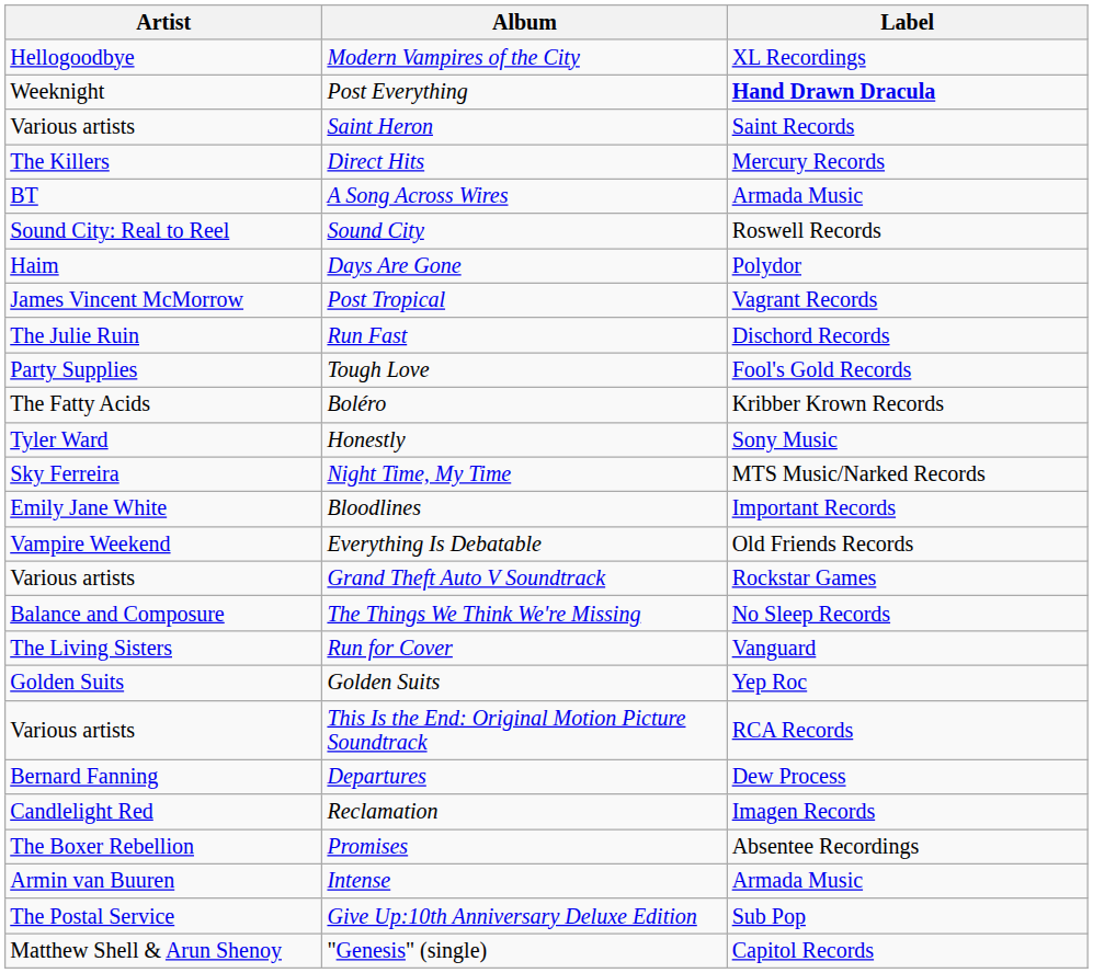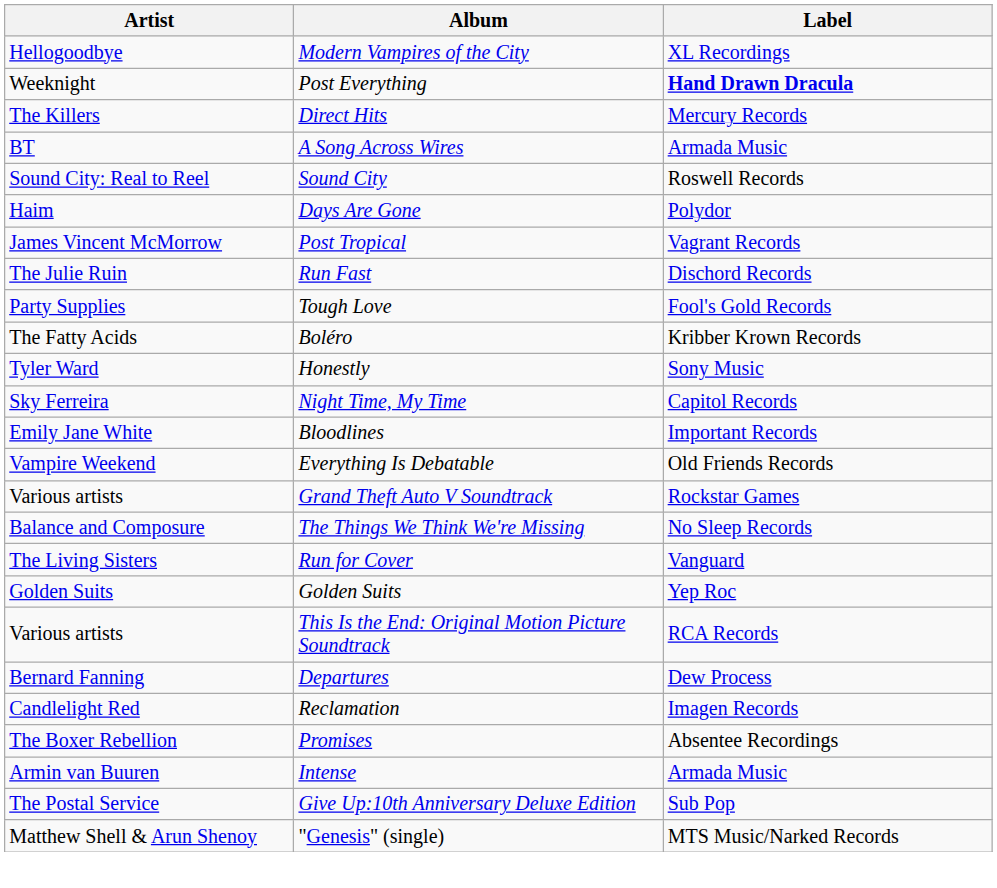 <table class="wikitable">
 <tr>
 <th scope="col" style="width:14em;">Artist</th>
 <th scope="col" style="width:18em;">Album</th>
 <th scope="col" style="width:16em;">Label</th>
 </tr>
 <tr>
 <td><a href='#'>Hellogoodbye</a></td>
 <td><em><a href='#'>Modern Vampires of the City</a></em></td>
 <td><a href='#'>XL Recordings</a></td>
 </tr>
 <tr>
 <td>Weeknight</td>
 <td><em>Post Everything</em></td>
 <td><strong><a href='#'>Hand Drawn Dracula</a></strong></td>
-</tr>
-<tr>
-<td>Various artists</td>
-<td><em><a href='#'>Saint Heron</a></em></td>
-<td><a href='#'>Saint Records</a></td>
 </tr>
 <tr>
 <td><a href='#'>The Killers</a></td>
 <td><em><a href='#'>Direct Hits</a></em></td>
 <td><a href='#'>Mercury Records</a></td>
 </tr>
 <tr>
 <td><a href='#'>BT</a></td>
 <td><em><a href='#'>A Song Across Wires</a></em></td>
 <td><a href='#'>Armada Music</a></td>
 </tr>
 <tr>
 <td><a href='#'>Sound City: Real to Reel</a></td>
 <td><em><a href='#'>Sound City</a></em></td>
 <td>Roswell Records</td>
 </tr>
 <tr>
 <td><a href='#'>Haim</a></td>
 <td><em><a href='#'>Days Are Gone</a></em></td>
 <td><a href='#'>Polydor</a></td>
 </tr>
 <tr>
 <td><a href='#'>James Vincent McMorrow</a></td>
 <td><em><a href='#'>Post Tropical</a></em></td>
 <td><a href='#'>Vagrant Records</a></td>
 </tr>
 <tr>
 <td><a href='#'>The Julie Ruin</a></td>
 <td><em><a href='#'>Run Fast</a></em></td>
 <td><a href='#'>Dischord Records</a></td>
 </tr>
 <tr>
 <td><a href='#'>Party Supplies</a></td>
 <td><em>Tough Love</em></td>
 <td><a href='#'>Fool's Gold Records</a></td>
 </tr>
 <tr>
 <td>The Fatty Acids</td>
 <td><em>Boléro</em></td>
 <td>Kribber Krown Records</td>
 </tr>
 <tr>
 <td><a href='#'>Tyler Ward</a></td>
 <td><em>Honestly</em></td>
 <td><a href='#'>Sony Music</a></td>
 </tr>
 <tr>
 <td><a href='#'>Sky Ferreira</a></td>
 <td><em><a href='#'>Night Time, My Time</a></em></td>
-<td>MTS Music/Narked Records</td>
+<td><a href='#'>Capitol Records</a></td>
 </tr>
 <tr>
 <td><a href='#'>Emily Jane White</a></td>
 <td><em>Bloodlines</em></td>
 <td><a href='#'>Important Records</a></td>
 </tr>
 <tr>
 <td><a href='#'>Vampire Weekend</a></td>
 <td><em>Everything Is Debatable</em></td>
 <td>Old Friends Records</td>
 </tr>
 <tr>
 <td>Various artists</td>
 <td><em><a href='#'>Grand Theft Auto V Soundtrack</a></em></td>
 <td><a href='#'>Rockstar Games</a></td>
 </tr>
 <tr>
 <td><a href='#'>Balance and Composure</a></td>
 <td><em><a href='#'>The Things We Think We're Missing</a></em></td>
 <td><a href='#'>No Sleep Records</a></td>
 </tr>
 <tr>
 <td><a href='#'>The Living Sisters</a></td>
 <td><em><a href='#'>Run for Cover</a></em></td>
 <td><a href='#'>Vanguard</a></td>
 </tr>
 <tr>
 <td><a href='#'>Golden Suits</a></td>
 <td><em>Golden Suits</em></td>
 <td><a href='#'>Yep Roc</a></td>
 </tr>
 <tr>
 <td>Various artists</td>
 <td><em><a href='#'>This Is the End: Original Motion Picture Soundtrack</a></em></td>
 <td><a href='#'>RCA Records</a></td>
 </tr>
 <tr>
 <td><a href='#'>Bernard Fanning</a></td>
 <td><em><a href='#'>Departures</a></em></td>
 <td><a href='#'>Dew Process</a></td>
 </tr>
 <tr>
 <td><a href='#'>Candlelight Red</a></td>
 <td><em>Reclamation</em></td>
 <td><a href='#'>Imagen Records</a></td>
 </tr>
 <tr>
 <td><a href='#'>The Boxer Rebellion</a></td>
 <td><em><a href='#'>Promises</a></em></td>
 <td>Absentee Recordings</td>
 </tr>
 <tr>
 <td><a href='#'>Armin van Buuren</a></td>
 <td><em><a href='#'>Intense</a></em></td>
 <td><a href='#'>Armada Music</a></td>
 </tr>
 <tr>
 <td><a href='#'>The Postal Service</a></td>
 <td><em><a href='#'>Give Up:10th Anniversary Deluxe Edition</a></em></td>
 <td><a href='#'>Sub Pop</a></td>
 </tr>
 <tr>
 <td>Matthew Shell & <a href='#'>Arun Shenoy</a></td>
 <td>"<a href='#'>Genesis</a>" (single)</td>
-<td><a href='#'>Capitol Records</a></td>
+<td>MTS Music/Narked Records</td>
 </tr>
 </table>
